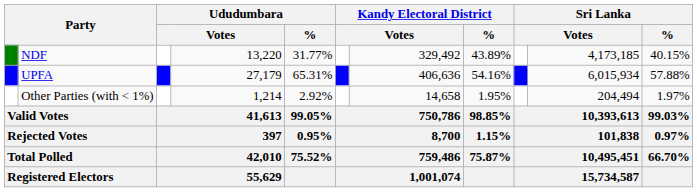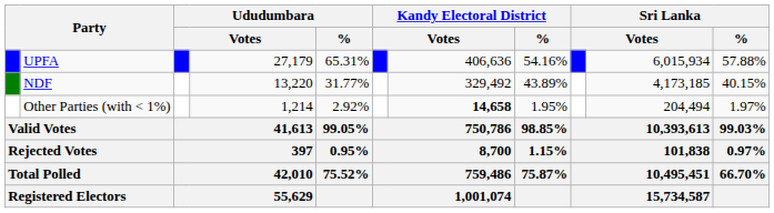 <table class="wikitable">
 <tr>
 <th colspan="2" width="144px"rowspan="2">Party</th>
 <th colspan="3" width="216px">Ududumbara</th>
 <th colspan="3" width="216px"><a href='#'>Kandy Electoral District</a></th>
 <th colspan="3" width="216px">Sri Lanka</th>
 </tr>
 <tr>
 <th colspan="2" width="144px">Votes</th>
 <th>%</th>
 <th colspan="2" width="144px">Votes</th>
 <th>%</th>
 <th colspan="2" width="144px">Votes</th>
 <th>%</th>
 </tr>
 <tr>
+<td style="background-color:blue;" width="10px"></td>
+<td style="text-align:left;"><a href='#'>UPFA</a></td>
+<td style="background-color:blue;" width="10px"></td>
+<td style="text-align:right;">27,179</td>
+<td style="text-align:right;">65.31%</td>
+<td style="background-color:blue;" width="10px"></td>
+<td style="text-align:right;">406,636</td>
+<td style="text-align:right;">54.16%</td>
+<td style="background-color:blue;" width="10px"></td>
+<td style="text-align:right;">6,015,934</td>
+<td style="text-align:right;">57.88%</td>
+</tr>
+<tr>
 <td style="background-color:green;" width="10px"></td>
 <td style="text-align:left;"><a href='#'>NDF</a></td>
 <td style="background-color:white;" width="10px"></td>
 <td style="text-align:right;">13,220</td>
 <td style="text-align:right;">31.77%</td>
 <td style="background-color:white;" width="10px"></td>
 <td style="text-align:right;">329,492</td>
 <td style="text-align:right;">43.89%</td>
 <td style="background-color:white;" width="10px"></td>
 <td style="text-align:right;">4,173,185</td>
 <td style="text-align:right;">40.15%</td>
 </tr>
 <tr>
-<td style="background-color:blue;" width="10px"></td>
-<td style="text-align:left;"><a href='#'>UPFA</a></td>
-<td style="background-color:blue;" width="10px"></td>
-<td style="text-align:right;">27,179</td>
-<td style="text-align:right;">65.31%</td>
-<td style="background-color:blue;" width="10px"></td>
-<td style="text-align:right;">406,636</td>
-<td style="text-align:right;">54.16%</td>
-<td style="background-color:blue;" width="10px"></td>
-<td style="text-align:right;">6,015,934</td>
-<td style="text-align:right;">57.88%</td>
-</tr>
-<tr>
 <td style="background-color:white;" width="10px"></td>
 <td style="text-align:left;">Other Parties (with < 1%)</td>
 <td style="background-color:white;" width="10px"></td>
 <td style="text-align:right;">1,214</td>
 <td style="text-align:right;">2.92%</td>
 <td style="background-color:white;" width="10px"></td>
-<td style="text-align:right;">14,658</td>
+<td style="text-align:right;"><strong>14,658</strong></td>
 <td style="text-align:right;">1.95%</td>
 <td style="background-color:white;" width="10px"></td>
 <td style="text-align:right;">204,494</td>
 <td style="text-align:right;">1.97%</td>
 </tr>
 <tr>
 <th colspan="2" width="144px"style="text-align:left;">Valid Votes</th>
 <th style="text-align:right;"colspan="2" width="144px">41,613</th>
 <th style="text-align:right;">99.05%</th>
 <th style="text-align:right;"colspan="2" width="144px">750,786</th>
 <th style="text-align:right;">98.85%</th>
 <th style="text-align:right;"colspan="2" width="144px">10,393,613</th>
 <th style="text-align:right;">99.03%</th>
 </tr>
 <tr>
 <th colspan="2" width="144px"style="text-align:left;">Rejected Votes</th>
 <th style="text-align:right;"colspan="2" width="144px">397</th>
 <th style="text-align:right;">0.95%</th>
 <th style="text-align:right;"colspan="2" width="144px">8,700</th>
 <th style="text-align:right;">1.15%</th>
 <th style="text-align:right;"colspan="2" width="144px">101,838</th>
 <th style="text-align:right;">0.97%</th>
 </tr>
 <tr>
 <th colspan="2" width="144px"style="text-align:left;">Total Polled</th>
 <th style="text-align:right;"colspan="2" width="144px">42,010</th>
 <th style="text-align:right;">75.52%</th>
 <th style="text-align:right;"colspan="2" width="144px">759,486</th>
 <th style="text-align:right;">75.87%</th>
 <th style="text-align:right;"colspan="2" width="144px">10,495,451</th>
 <th style="text-align:right;">66.70%</th>
 </tr>
 <tr>
 <th colspan="2" width="144px"style="text-align:left;">Registered Electors</th>
 <th style="text-align:right;"colspan="2" width="144px">55,629</th>
 <th></th>
 <th style="text-align:right;"colspan="2" width="144px">1,001,074</th>
 <th></th>
 <th style="text-align:right;"colspan="2" width="144px">15,734,587</th>
 <th></th>
 </tr>
 </table>
